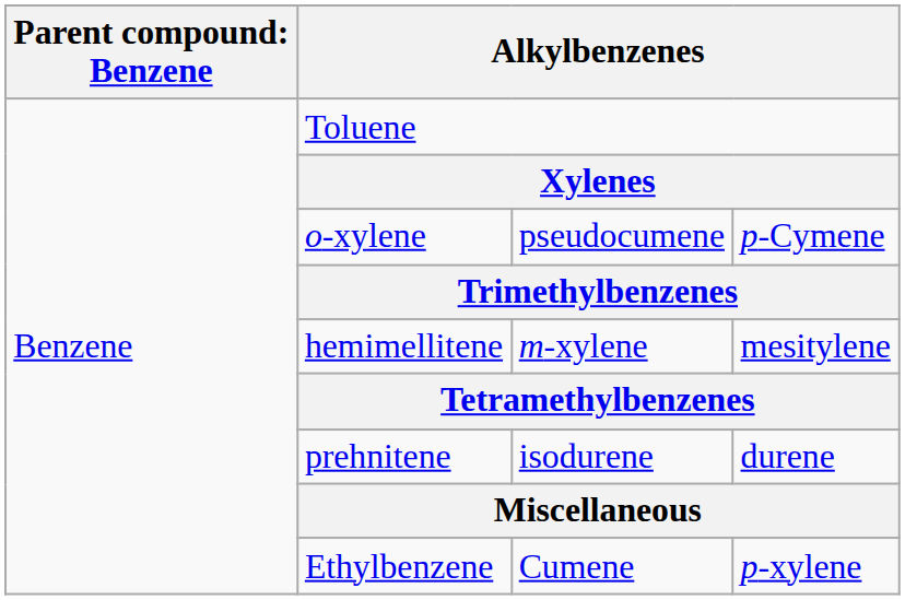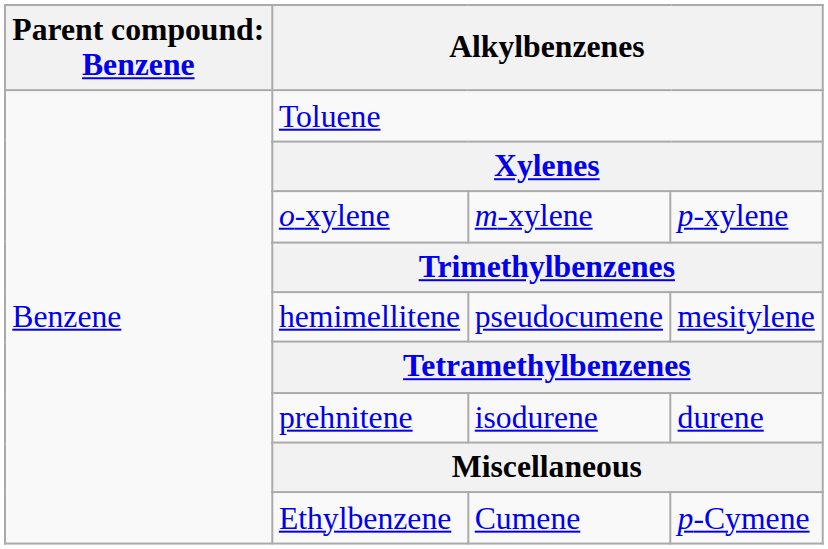 <table class="wikitable">
 <tr>
 <th>Parent compound:<br><a href='#'>Benzene</a></th>
 <th colspan="3">Alkylbenzenes</th>
 </tr>
 <tr>
 <td rowspan="9"> <a href='#'>Benzene</a></td>
 <td colspan="3">   <a href='#'>Toluene</a></td>
 </tr>
 <tr>
 <th colspan="3"><a href='#'>Xylenes</a></th>
 </tr>
 <tr>
 <td><a href='#'><em>o</em>-xylene</a></td>
-<td><a href='#'>pseudocumene</a></td>
-<td><a href='#'><em>p</em>-Cymene</a></td>
+<td><a href='#'><em>m</em>-xylene</a></td>
+<td><a href='#'><em>p</em>-xylene</a></td>
 </tr>
 <tr>
 <th colspan="3"><a href='#'>Trimethylbenzenes</a></th>
 </tr>
 <tr>
 <td><a href='#'>hemimellitene</a></td>
-<td><a href='#'><em>m</em>-xylene</a></td>
+<td><a href='#'>pseudocumene</a></td>
 <td><a href='#'>mesitylene</a></td>
 </tr>
 <tr>
 <th colspan="3"><a href='#'>Tetramethylbenzenes</a></th>
 </tr>
 <tr>
 <td><a href='#'>prehnitene</a></td>
 <td><a href='#'>isodurene</a></td>
 <td><a href='#'>durene</a></td>
 </tr>
 <tr>
 <th colspan="3">Miscellaneous</th>
 </tr>
 <tr>
 <td><a href='#'>Ethylbenzene</a></td>
 <td><a href='#'>Cumene</a></td>
-<td><a href='#'><em>p</em>-xylene</a></td>
+<td><a href='#'><em>p</em>-Cymene</a></td>
 </tr>
 </table>
